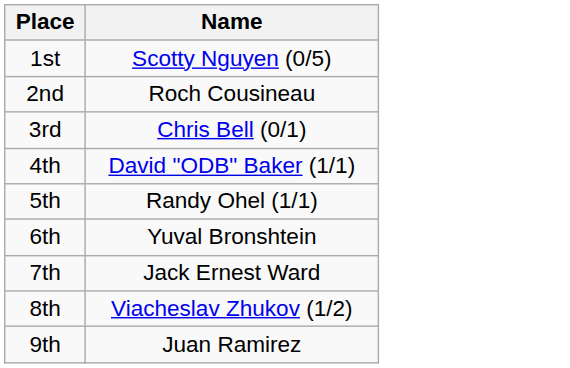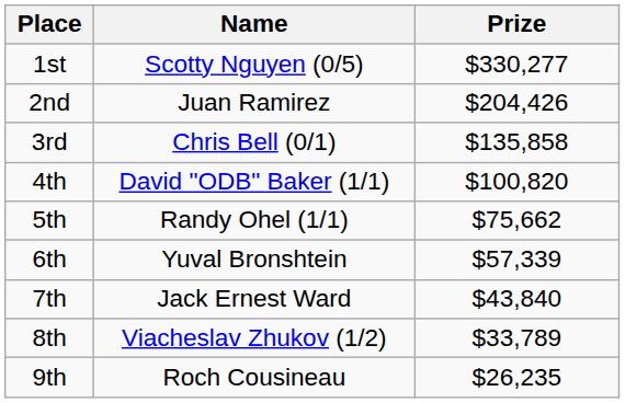 <table class="wikitable">
 <tr>
 <th width="50">Place</th>
 <th width="200">Name</th>
+<th width="125">Prize</th>
 </tr>
 <tr>
 <td align = "center">1st</td>
 <td align = "center"><a href='#'>Scotty Nguyen</a> (0/5)</td>
+<td align = "center">$330,277</td>
 </tr>
 <tr>
 <td align = "center">2nd</td>
-<td align = "center">Roch Cousineau</td>
+<td align = "center">Juan Ramirez</td>
+<td align = "center">$204,426</td>
 </tr>
 <tr>
 <td align = "center">3rd</td>
 <td align = "center"><a href='#'>Chris Bell</a> (0/1)</td>
+<td align = "center">$135,858</td>
 </tr>
 <tr>
 <td align = "center">4th</td>
 <td align = "center"><a href='#'>David "ODB" Baker</a> (1/1)</td>
+<td align = "center">$100,820</td>
 </tr>
 <tr>
 <td align = "center">5th</td>
 <td align = "center">Randy Ohel (1/1)</td>
+<td align = "center">$75,662</td>
 </tr>
 <tr>
 <td align = "center">6th</td>
 <td align = "center">Yuval Bronshtein</td>
+<td align = "center">$57,339</td>
 </tr>
 <tr>
 <td align = "center">7th</td>
 <td align = "center">Jack Ernest Ward</td>
+<td align = "center">$43,840</td>
 </tr>
 <tr>
 <td align = "center">8th</td>
 <td align = "center"><a href='#'>Viacheslav Zhukov</a> (1/2)</td>
+<td align = "center">$33,789</td>
 </tr>
 <tr>
 <td align = "center">9th</td>
-<td align = "center">Juan Ramirez</td>
+<td align = "center">Roch Cousineau</td>
+<td align = "center">$26,235</td>
 </tr>
 </table>
